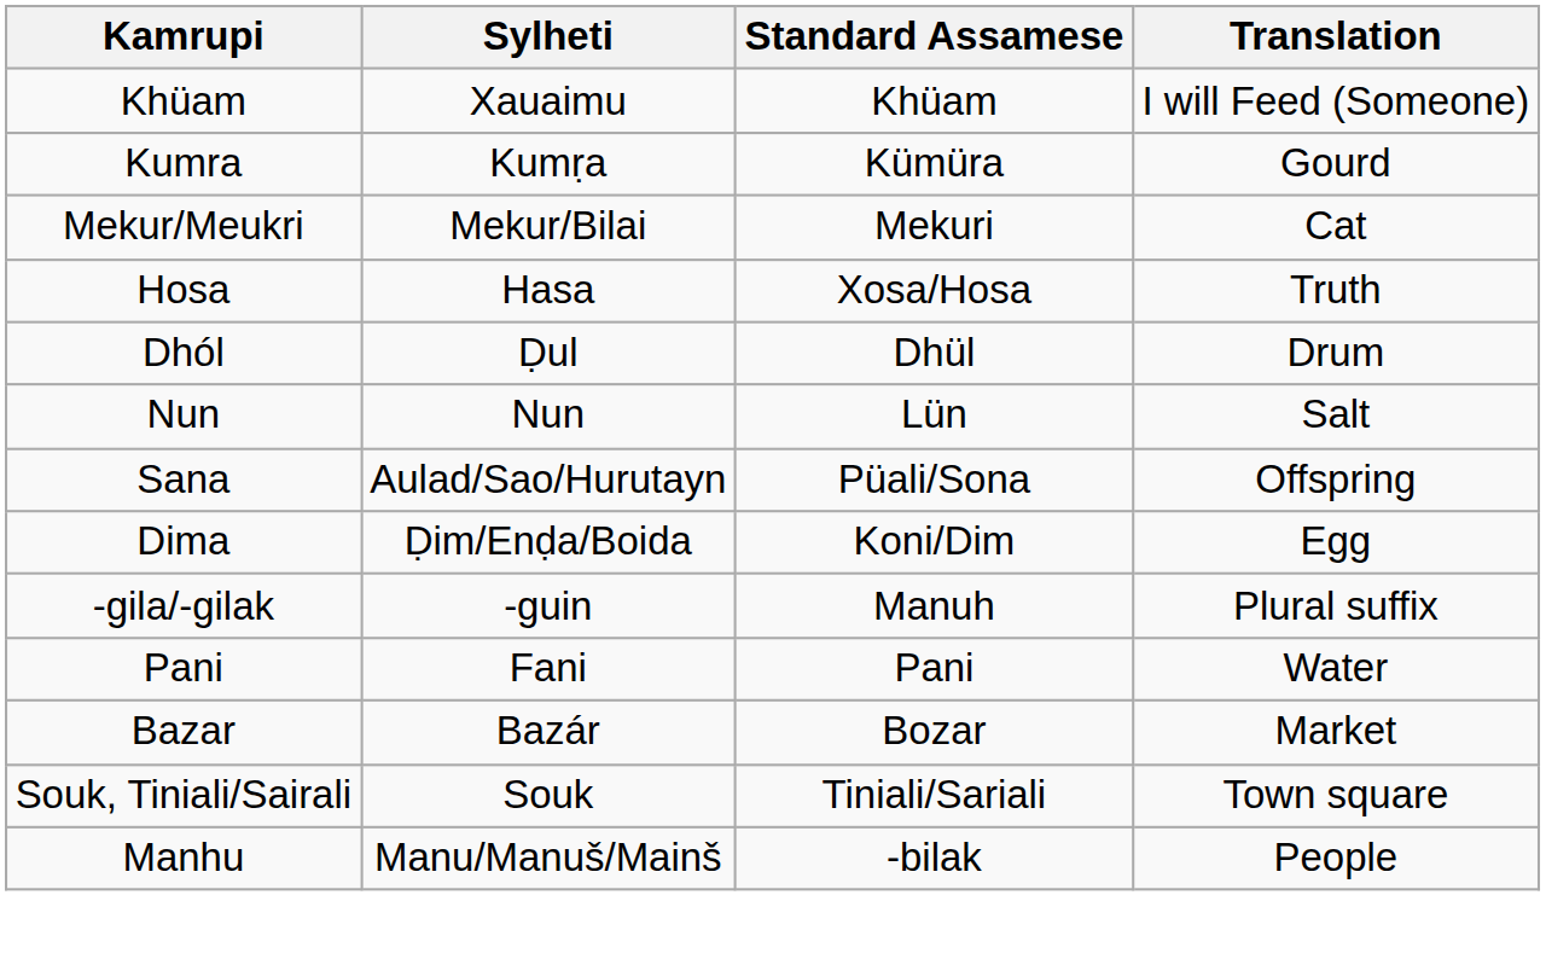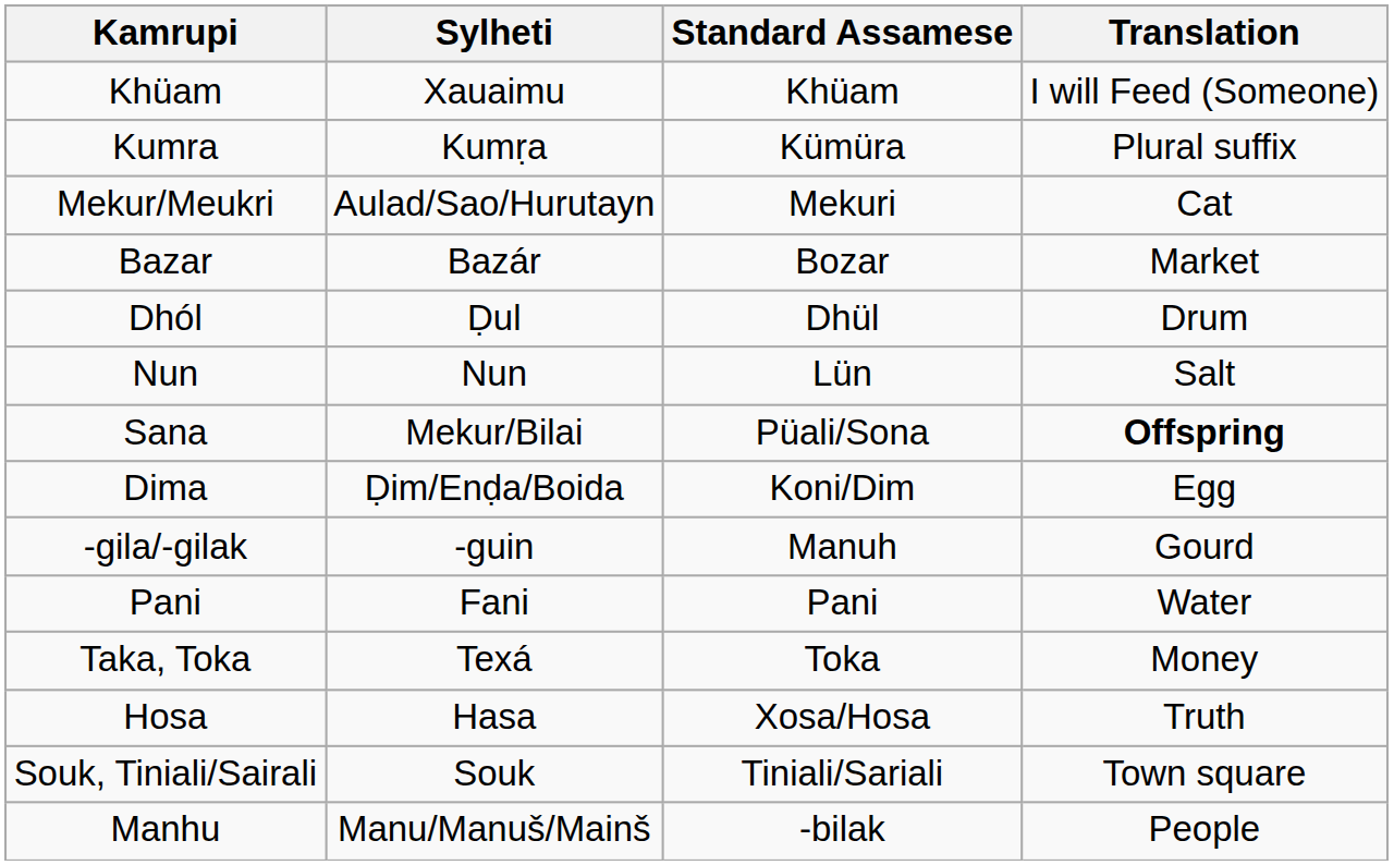 <table class="wikitable" style="text-align:center;" align="center">
 <tr>
 <th>Kamrupi</th>
 <th>Sylheti</th>
 <th>Standard Assamese</th>
 <th>Translation</th>
 </tr>
 <tr>
 <td>Khüam</td>
 <td>Xauaimu</td>
 <td>Khüam</td>
 <td>I will Feed (Someone)</td>
 </tr>
 <tr>
 <td>Kumra</td>
 <td>Kumṛa</td>
 <td>Kümüra</td>
-<td>Gourd</td>
+<td>Plural suffix</td>
 </tr>
 <tr>
 <td>Mekur/Meukri</td>
-<td>Mekur/Bilai</td>
+<td>Aulad/Sao/Hurutayn</td>
 <td>Mekuri</td>
 <td>Cat</td>
 </tr>
 <tr>
-<td>Hosa</td>
-<td>Hasa</td>
-<td>Xosa/Hosa</td>
-<td>Truth</td>
+<td>Bazar</td>
+<td>Bazár</td>
+<td>Bozar</td>
+<td>Market</td>
 </tr>
 <tr>
 <td>Dhól</td>
 <td>Ḍul</td>
 <td>Dhül</td>
 <td>Drum</td>
 </tr>
 <tr>
 <td>Nun</td>
 <td>Nun</td>
 <td>Lün</td>
 <td>Salt</td>
 </tr>
 <tr>
 <td>Sana</td>
-<td>Aulad/Sao/Hurutayn</td>
+<td>Mekur/Bilai</td>
 <td>Püali/Sona</td>
-<td>Offspring</td>
+<td><strong>Offspring</strong></td>
 </tr>
 <tr>
 <td>Dima</td>
 <td>Ḍim/Enḍa/Boida</td>
 <td>Koni/Dim</td>
 <td>Egg</td>
 </tr>
 <tr>
 <td>-gila/-gilak</td>
 <td>-guin</td>
 <td>Manuh</td>
-<td>Plural suffix</td>
+<td>Gourd</td>
 </tr>
 <tr>
 <td>Pani</td>
 <td>Fani</td>
 <td>Pani</td>
 <td>Water</td>
 </tr>
 <tr>
-<td>Bazar</td>
-<td>Bazár</td>
-<td>Bozar</td>
-<td>Market</td>
+<td>Taka, Toka</td>
+<td>Texá</td>
+<td>Toka</td>
+<td>Money</td>
+</tr>
+<tr>
+<td>Hosa</td>
+<td>Hasa</td>
+<td>Xosa/Hosa</td>
+<td>Truth</td>
 </tr>
 <tr>
 <td>Souk, Tiniali/Sairali</td>
 <td>Souk</td>
 <td>Tiniali/Sariali</td>
 <td>Town square</td>
 </tr>
 <tr>
 <td>Manhu</td>
 <td>Manu/Manuš/Mainš</td>
 <td>-bilak</td>
 <td>People</td>
 </tr>
 </table>
